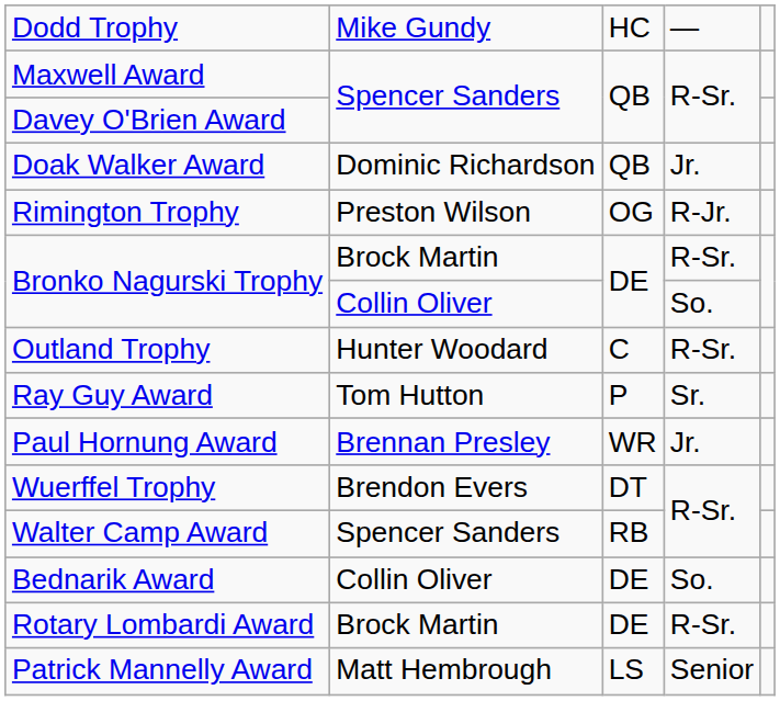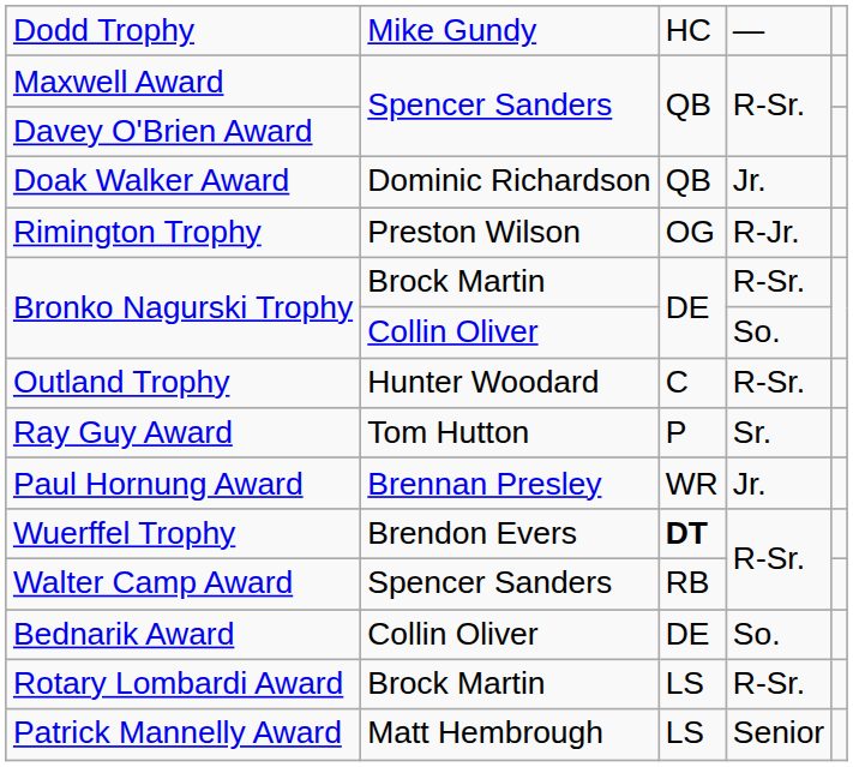 <table class="wikitable">
 <tr>
 <td><a href='#'>Dodd Trophy</a></td>
 <td><a href='#'>Mike Gundy</a></td>
 <td>HC</td>
 <td>—</td>
 <td></td>
 </tr>
 <tr>
 <td><a href='#'>Maxwell Award</a></td>
 <td rowspan=2><a href='#'>Spencer Sanders</a></td>
 <td rowspan=2>QB</td>
 <td rowspan=2>R-Sr.</td>
 <td></td>
 </tr>
 <tr>
 <td><a href='#'>Davey O'Brien Award</a></td>
 <td></td>
 </tr>
 <tr>
 <td><a href='#'>Doak Walker Award</a></td>
 <td>Dominic Richardson</td>
 <td>QB</td>
 <td>Jr.</td>
 <td></td>
 </tr>
 <tr>
 <td><a href='#'>Rimington Trophy</a></td>
 <td>Preston Wilson</td>
 <td>OG</td>
 <td>R-Jr.</td>
 <td></td>
 </tr>
 <tr>
 <td rowspan=2><a href='#'>Bronko Nagurski Trophy</a></td>
 <td>Brock Martin</td>
 <td rowspan=2>DE</td>
 <td>R-Sr.</td>
 <td rowspan=2></td>
 </tr>
 <tr>
 <td><a href='#'>Collin Oliver</a></td>
 <td>So.</td>
 </tr>
 <tr>
 <td><a href='#'>Outland Trophy</a></td>
 <td>Hunter Woodard</td>
 <td>C</td>
 <td>R-Sr.</td>
 <td></td>
 </tr>
 <tr>
 <td><a href='#'>Ray Guy Award</a></td>
 <td>Tom Hutton</td>
 <td>P</td>
 <td>Sr.</td>
 <td></td>
 </tr>
 <tr>
 <td><a href='#'>Paul Hornung Award</a></td>
 <td><a href='#'>Brennan Presley</a></td>
 <td>WR</td>
 <td>Jr.</td>
 <td></td>
 </tr>
 <tr>
 <td><a href='#'>Wuerffel Trophy</a></td>
 <td>Brendon Evers</td>
-<td>DT</td>
+<td><strong>DT</strong></td>
 <td rowspan=2>R-Sr.</td>
 <td></td>
 </tr>
 <tr>
 <td><a href='#'>Walter Camp Award</a></td>
 <td>Spencer Sanders</td>
 <td>RB</td>
 <td></td>
 </tr>
 <tr>
 <td><a href='#'>Bednarik Award</a></td>
 <td>Collin Oliver</td>
 <td>DE</td>
 <td>So.</td>
 <td></td>
 </tr>
 <tr>
 <td><a href='#'>Rotary Lombardi Award</a></td>
 <td>Brock Martin</td>
-<td>DE</td>
+<td>LS</td>
 <td>R-Sr.</td>
 <td></td>
 </tr>
 <tr>
 <td><a href='#'>Patrick Mannelly Award</a></td>
 <td>Matt Hembrough</td>
 <td>LS</td>
 <td> Senior</td>
 <td></td>
 </tr>
 </table>
